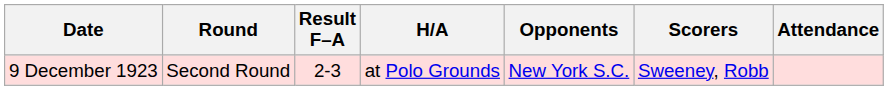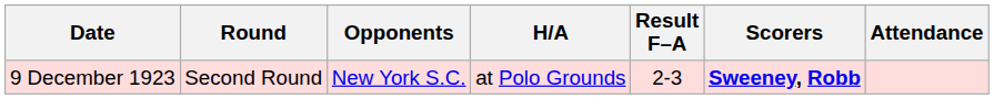 <table class="wikitable" style="text-align:center">
 <tr>
 <th>Date</th>
 <th>Round</th>
+<th>Opponents</th>
+<th>H/A</th>
 <th>Result<br>F–A</th>
-<th>H/A</th>
-<th>Opponents</th>
 <th>Scorers</th>
 <th>Attendance</th>
 </tr>
 <tr bgcolor="#ffdddd">
 <td>9 December 1923</td>
 <td>Second Round</td>
+<td><a href='#'>New York S.C.</a></td>
+<td>at <a href='#'>Polo Grounds</a></td>
 <td>2-3</td>
-<td>at <a href='#'>Polo Grounds</a></td>
-<td><a href='#'>New York S.C.</a></td>
-<td><a href='#'>Sweeney</a>, <a href='#'>Robb</a></td>
+<td><strong><a href='#'>Sweeney</a>, <a href='#'>Robb</a></strong></td>
 <td></td>
 </tr>
 </table>
